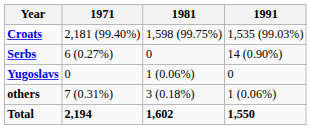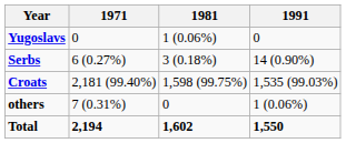 <table class="wikitable" style="font-size:95%;">
 <tr>
 <th>Year</th>
 <th>1971</th>
 <th>1981</th>
 <th>1991</th>
 </tr>
 <tr>
+<td><strong><a href='#'>Yugoslavs</a></strong></td>
+<td>0</td>
+<td>1 (0.06%)</td>
+<td>0</td>
+</tr>
+<tr>
+<td><strong><a href='#'>Serbs</a></strong></td>
+<td>6 (0.27%)</td>
+<td>3 (0.18%)</td>
+<td>14 (0.90%)</td>
+</tr>
+<tr>
 <td><strong><a href='#'>Croats</a></strong></td>
 <td>2,181 (99.40%)</td>
 <td>1,598 (99.75%)</td>
 <td>1,535 (99.03%)</td>
 </tr>
 <tr>
-<td><strong><a href='#'>Serbs</a></strong></td>
-<td>6 (0.27%)</td>
-<td>0</td>
-<td>14 (0.90%)</td>
-</tr>
-<tr>
-<td><strong><a href='#'>Yugoslavs</a></strong></td>
-<td>0</td>
-<td>1 (0.06%)</td>
-<td>0</td>
-</tr>
-<tr>
 <td><strong>others</strong></td>
 <td>7 (0.31%)</td>
-<td>3 (0.18%)</td>
+<td>0</td>
 <td>1 (0.06%)</td>
 </tr>
 <tr>
 <td><strong>Total</strong></td>
 <td><strong>2,194</strong></td>
 <td><strong>1,602</strong></td>
 <td><strong>1,550</strong></td>
 </tr>
 </table>
